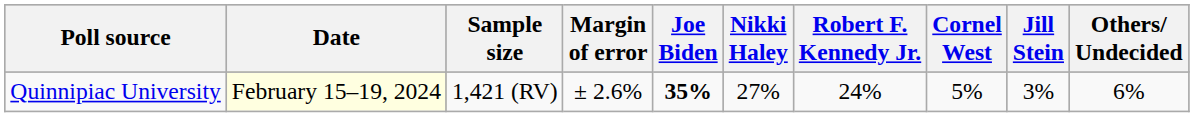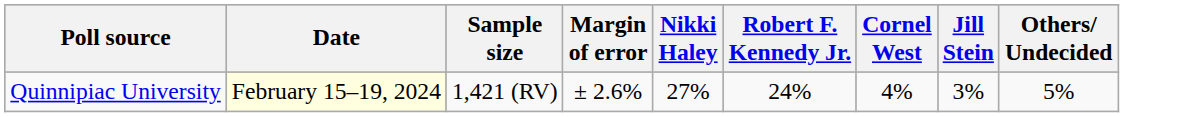 <table class="wikitable sortable mw-datatable" style="text-align:center;font-size:90%;line-height:17px">
 <tr>
 <th>Poll source</th>
 <th>Date</th>
 <th>Sample<br>size</th>
 <th>Margin<br>of error</th>
-<th class="unsortable"><a href='#'>Joe<br>Biden</a><br><small></small></th>
 <th class="unsortable"><a href='#'>Nikki<br>Haley</a><br><small></small></th>
 <th class="unsortable"><a href='#'>Robert F.<br>Kennedy Jr.</a><br><small></small></th>
 <th class="unsortable"><a href='#'>Cornel<br>West</a><br><small></small></th>
 <th class="unsortable"><a href='#'>Jill<br>Stein</a><br><small></small></th>
 <th class="unsortable">Others/<br>Undecided</th>
 </tr>
 <tr>
 <td><a href='#'>Quinnipiac University</a></td>
 <td style="background: lightyellow;">February 15–19, 2024</td>
 <td>1,421 (RV)</td>
 <td>± 2.6%</td>
-<td><strong>35%</strong></td>
 <td>27%</td>
 <td>24%</td>
+<td>4%</td>
+<td>3%</td>
 <td>5%</td>
-<td>3%</td>
-<td>6%</td>
 </tr>
 </table>
